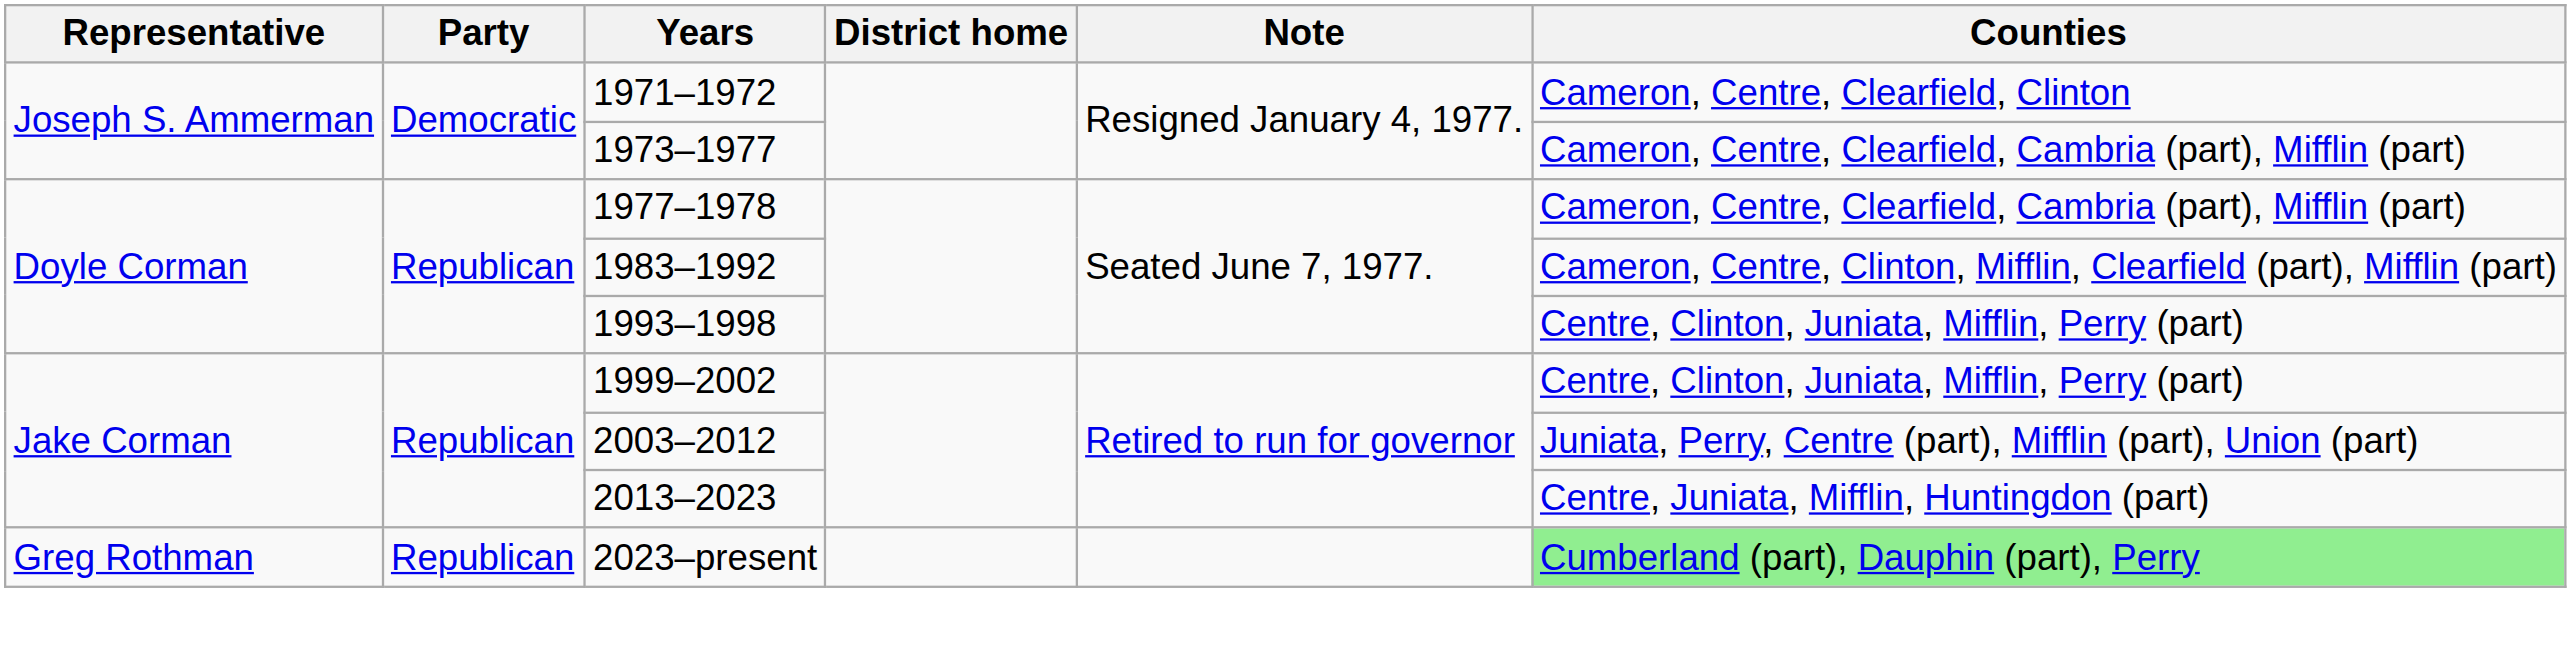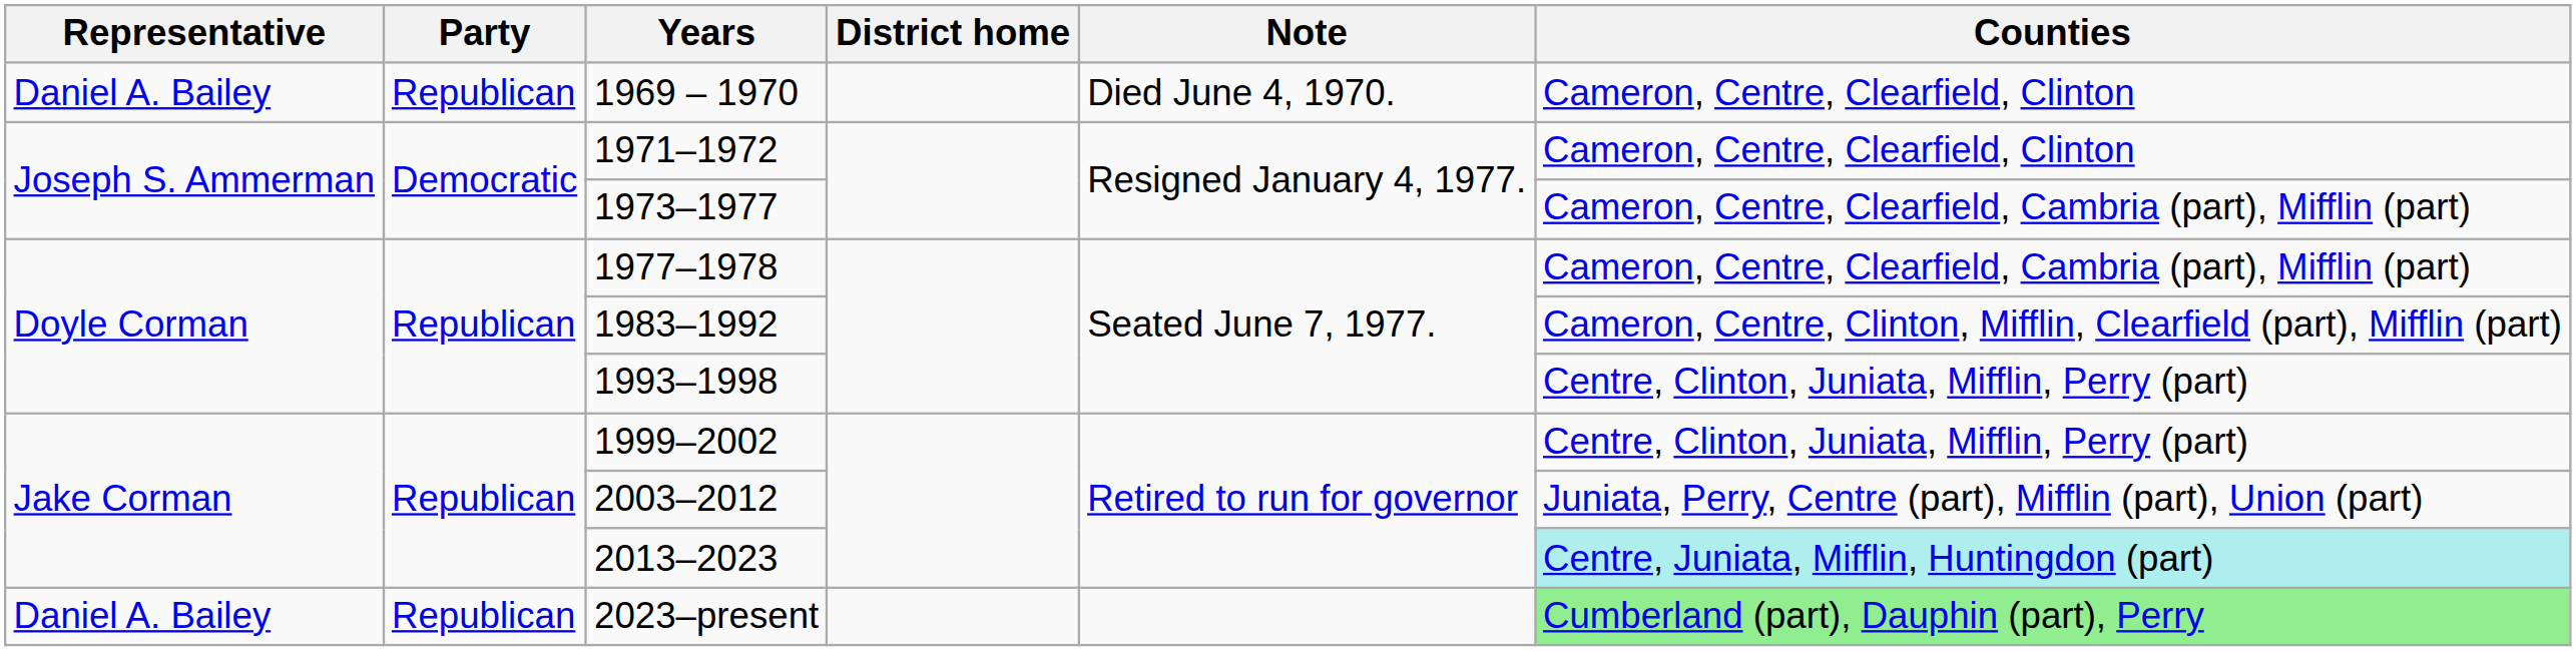 <table class=wikitable>
 <tr valign=bottom>
 <th>Representative</th>
 <th>Party</th>
 <th>Years</th>
 <th>District home</th>
 <th>Note</th>
 <th>Counties</th>
+</tr>
+<tr>
+<td><a href='#'>Daniel A. Bailey</a></td>
+<td><a href='#'>Republican</a></td>
+<td>1969 – 1970</td>
+<td></td>
+<td>Died June 4, 1970.</td>
+<td><a href='#'>Cameron</a>, <a href='#'>Centre</a>, <a href='#'>Clearfield</a>, <a href='#'>Clinton</a></td>
 </tr>
 <tr>
 <td rowspan=2><a href='#'>Joseph S. Ammerman</a></td>
 <td rowspan=2><a href='#'>Democratic</a></td>
 <td>1971–1972</td>
 <td rowspan=2> </td>
 <td rowspan=2>Resigned January 4, 1977.</td>
 <td><a href='#'>Cameron</a>, <a href='#'>Centre</a>, <a href='#'>Clearfield</a>, <a href='#'>Clinton</a></td>
 </tr>
 <tr>
 <td>1973–1977</td>
 <td><a href='#'>Cameron</a>, <a href='#'>Centre</a>, <a href='#'>Clearfield</a>, <a href='#'>Cambria</a> (part), <a href='#'>Mifflin</a> (part)</td>
 </tr>
 <tr>
 <td rowspan=3><a href='#'>Doyle Corman</a></td>
 <td rowspan=3><a href='#'>Republican</a></td>
 <td>1977–1978</td>
 <td rowspan=3> </td>
 <td rowspan=3>Seated June 7, 1977.</td>
 <td><a href='#'>Cameron</a>, <a href='#'>Centre</a>, <a href='#'>Clearfield</a>, <a href='#'>Cambria</a> (part), <a href='#'>Mifflin</a> (part)</td>
 </tr>
 <tr>
 <td>1983–1992</td>
 <td><a href='#'>Cameron</a>, <a href='#'>Centre</a>, <a href='#'>Clinton</a>, <a href='#'>Mifflin</a>, <a href='#'>Clearfield</a> (part), <a href='#'>Mifflin</a> (part)</td>
 </tr>
 <tr>
 <td>1993–1998</td>
 <td><a href='#'>Centre</a>, <a href='#'>Clinton</a>, <a href='#'>Juniata</a>, <a href='#'>Mifflin</a>, <a href='#'>Perry</a> (part)</td>
 </tr>
 <tr>
 <td rowspan=3><a href='#'>Jake Corman</a></td>
 <td rowspan=3><a href='#'>Republican</a></td>
 <td>1999–2002</td>
 <td rowspan=3> </td>
 <td rowspan=3><a href='#'>Retired to run for governor</a></td>
 <td><a href='#'>Centre</a>, <a href='#'>Clinton</a>, <a href='#'>Juniata</a>, <a href='#'>Mifflin</a>, <a href='#'>Perry</a> (part)</td>
 </tr>
 <tr>
 <td>2003–2012</td>
 <td><a href='#'>Juniata</a>, <a href='#'>Perry</a>, <a href='#'>Centre</a> (part), <a href='#'>Mifflin</a> (part), <a href='#'>Union</a> (part)</td>
 </tr>
 <tr>
 <td>2013–2023</td>
-<td><a href='#'>Centre</a>, <a href='#'>Juniata</a>, <a href='#'>Mifflin</a>, <a href='#'>Huntingdon</a> (part)</td>
+<td style="background: paleturquoise;"><a href='#'>Centre</a>, <a href='#'>Juniata</a>, <a href='#'>Mifflin</a>, <a href='#'>Huntingdon</a> (part)</td>
 </tr>
 <tr>
-<td><a href='#'>Greg Rothman</a></td>
+<td><a href='#'>Daniel A. Bailey</a></td>
 <td><a href='#'>Republican</a></td>
 <td>2023–present</td>
 <td></td>
 <td></td>
 <td style="background: lightgreen;"><a href='#'>Cumberland</a> (part), <a href='#'>Dauphin</a> (part), <a href='#'>Perry</a></td>
 </tr>
 </table>
